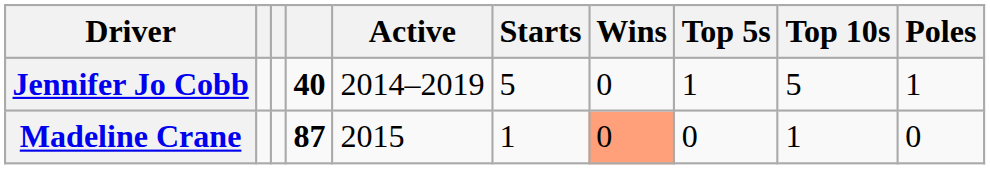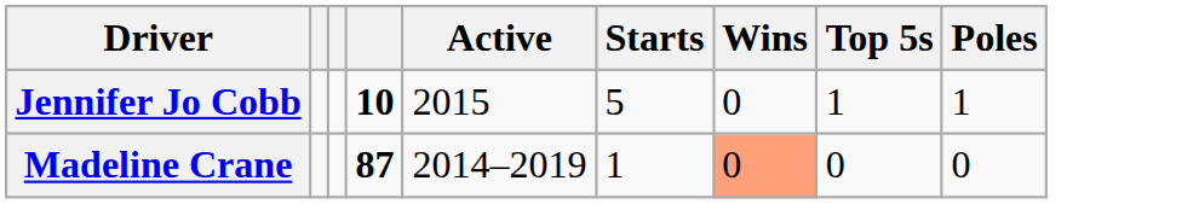 <table class="wikitable sortable mw-collapsible mw-collapsed" style="font-size: 95%;">
 <tr>
 <th>Driver</th>
 <th></th>
 <th></th>
 <th></th>
 <th>Active</th>
 <th>Starts</th>
 <th>Wins</th>
 <th>Top 5s</th>
-<th>Top 10s</th>
 <th>Poles</th>
 </tr>
 <tr>
 <th><a href='#'>Jennifer Jo Cobb</a></th>
 <td></td>
 <td align=center></td>
-<td align=center><strong>40</strong></td>
-<td>2014–2019</td>
+<td align=center><strong>10</strong></td>
+<td>2015</td>
 <td>5</td>
 <td>0</td>
 <td>1</td>
-<td>5</td>
 <td>1</td>
 </tr>
 <tr>
 <th><a href='#'>Madeline Crane</a></th>
 <td></td>
 <td align=center></td>
 <td align=center><strong>87</strong></td>
-<td>2015</td>
+<td>2014–2019</td>
 <td>1</td>
 <td style="background: lightsalmon;">0</td>
 <td>0</td>
-<td>1</td>
 <td>0</td>
 </tr>
 </table>
